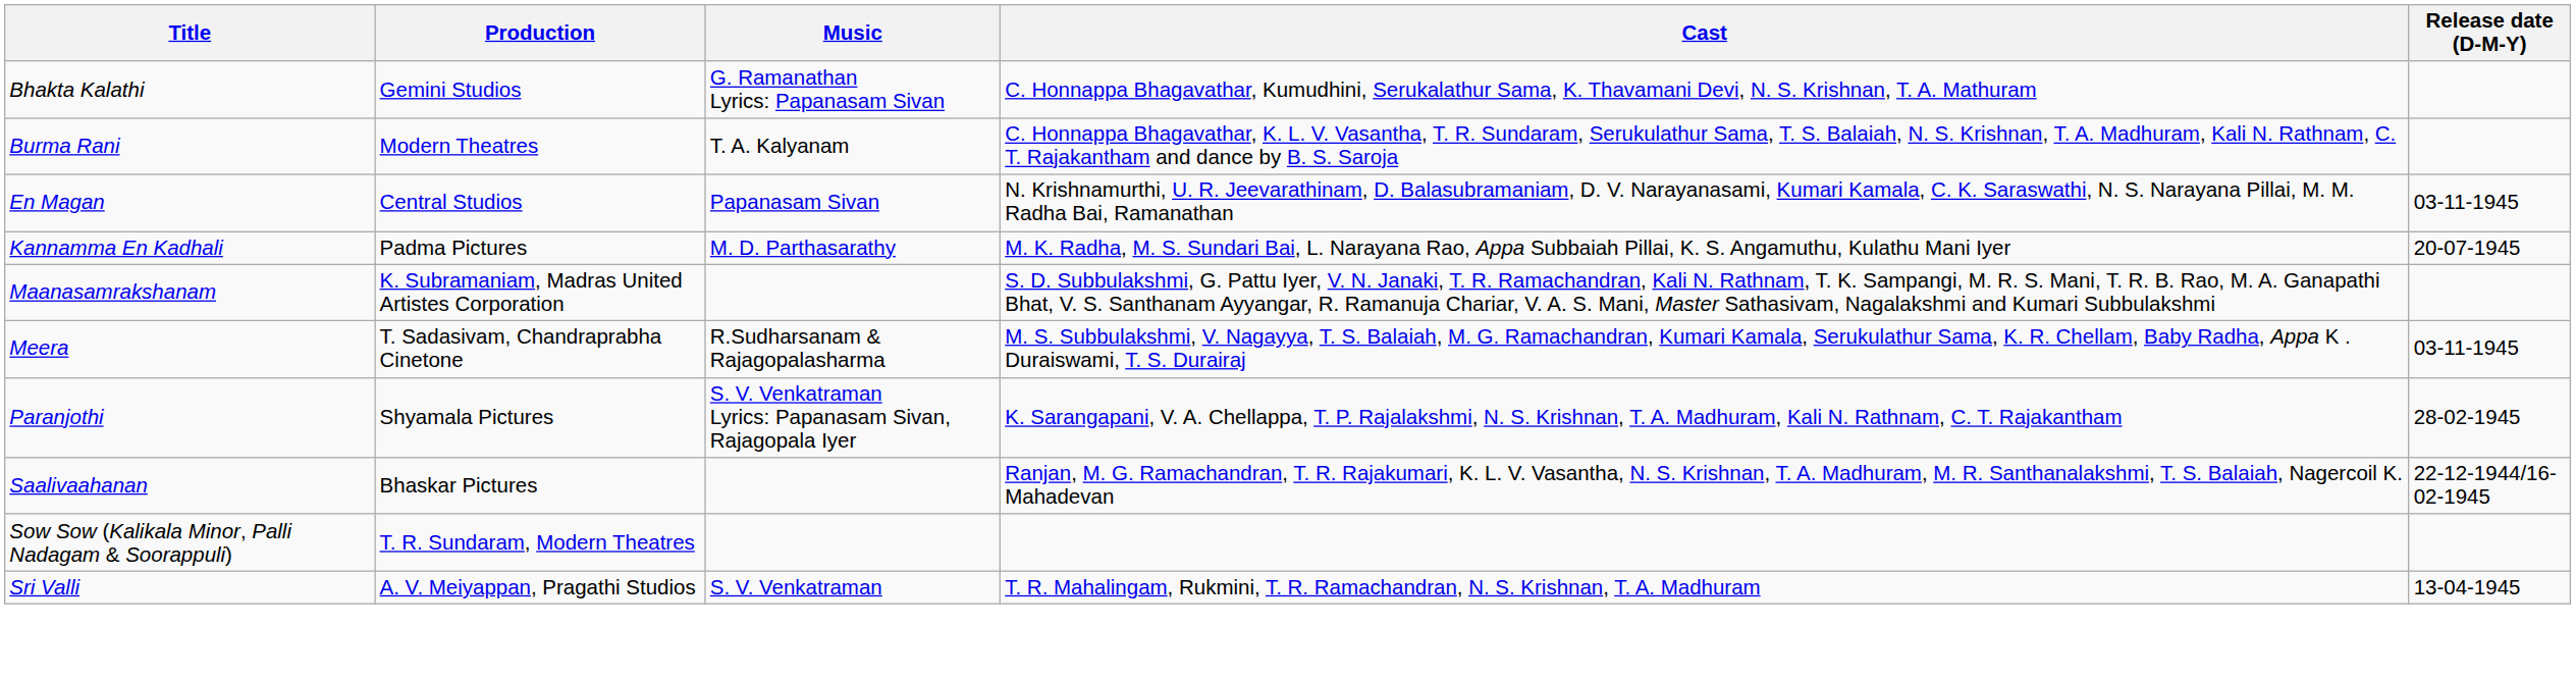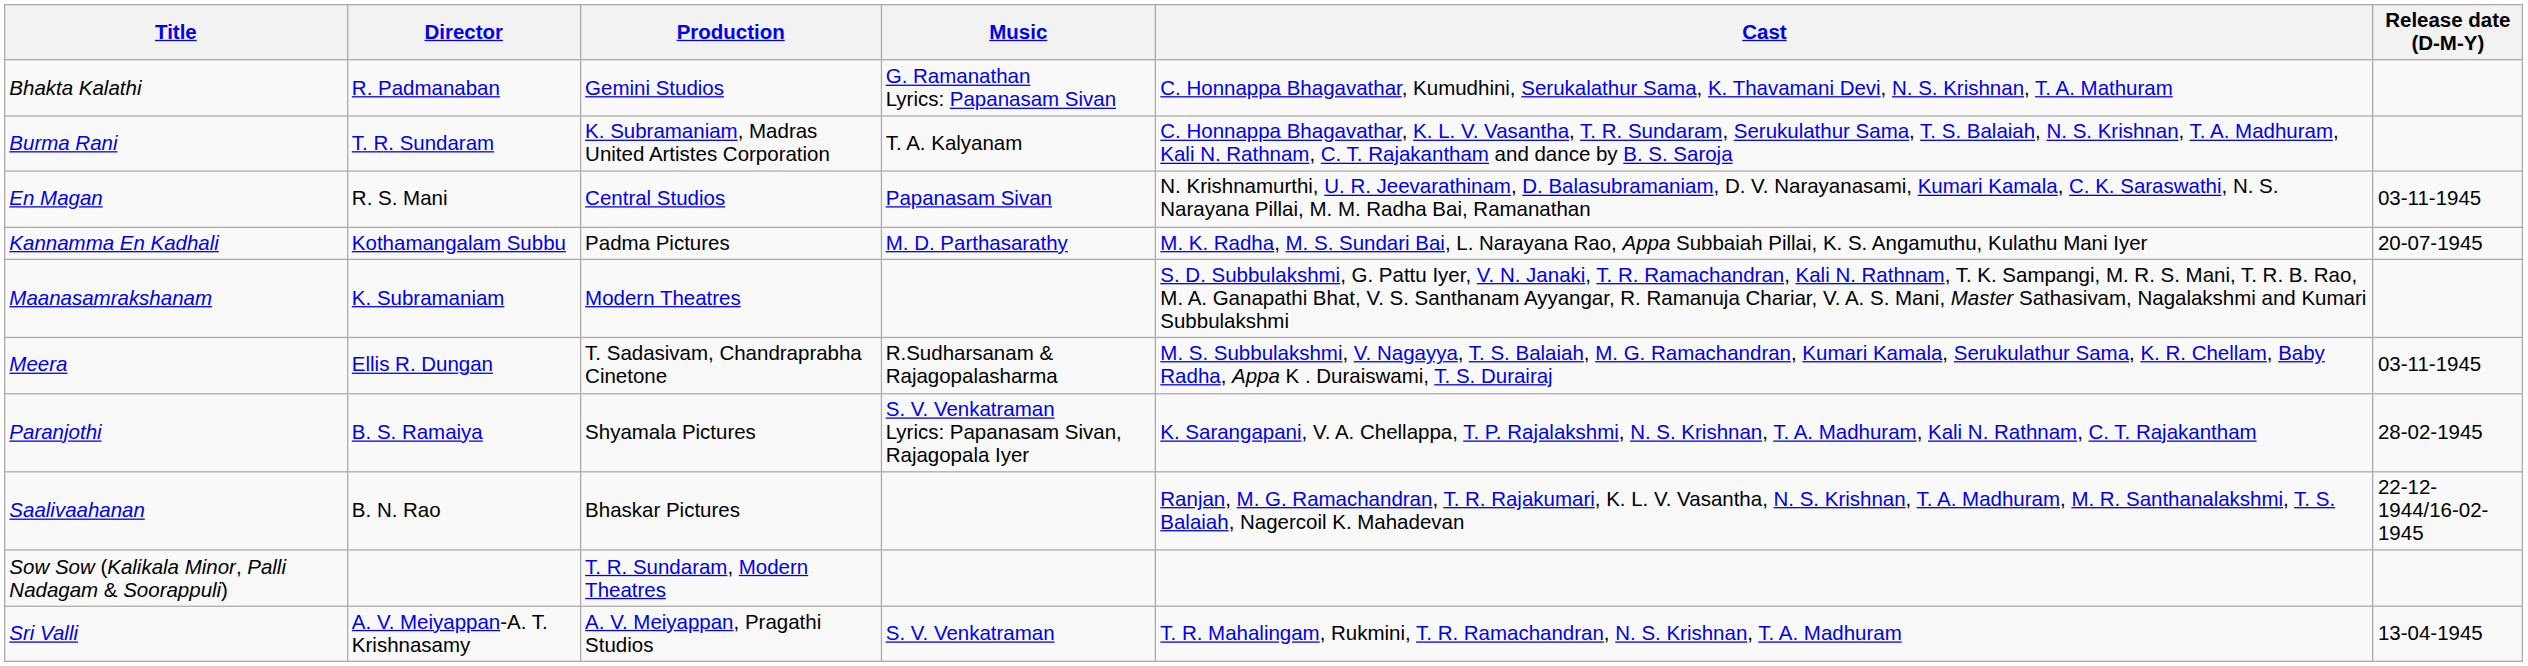 <table class="wikitable">
 <tr>
 <th><a href='#'>Title</a></th>
+<th><a href='#'>Director</a></th>
 <th><a href='#'>Production</a></th>
 <th><a href='#'>Music</a></th>
 <th><a href='#'>Cast</a></th>
 <th>Release date (D-M-Y)</th>
 </tr>
 <tr --->
 <td><em>Bhakta Kalathi</em></td>
+<td><a href='#'>R. Padmanaban</a></td>
 <td><a href='#'>Gemini Studios</a></td>
 <td><a href='#'>G. Ramanathan</a><br>Lyrics: <a href='#'>Papanasam Sivan</a></td>
 <td><a href='#'>C. Honnappa Bhagavathar</a>, Kumudhini, <a href='#'>Serukalathur Sama</a>, <a href='#'>K. Thavamani Devi</a>, <a href='#'>N. S. Krishnan</a>, <a href='#'>T. A. Mathuram</a></td>
 <td></td>
 </tr>
 <tr --->
 <td><em><a href='#'>Burma Rani</a></em></td>
-<td><a href='#'>Modern Theatres</a></td>
+<td><a href='#'>T. R. Sundaram</a></td>
+<td><a href='#'>K. Subramaniam</a>, Madras United Artistes Corporation</td>
 <td>T. A. Kalyanam</td>
 <td><a href='#'>C. Honnappa Bhagavathar</a>, <a href='#'>K. L. V. Vasantha</a>, <a href='#'>T. R. Sundaram</a>, <a href='#'>Serukulathur Sama</a>, <a href='#'>T. S. Balaiah</a>, <a href='#'>N. S. Krishnan</a>, <a href='#'>T. A. Madhuram</a>, <a href='#'>Kali N. Rathnam</a>, <a href='#'>C. T. Rajakantham</a> and dance by <a href='#'>B. S. Saroja</a></td>
 <td></td>
 </tr>
 <tr ---->
 <td><em><a href='#'>En Magan</a></em></td>
+<td>R. S. Mani</td>
 <td><a href='#'>Central Studios</a></td>
 <td><a href='#'>Papanasam Sivan</a></td>
 <td>N. Krishnamurthi, <a href='#'>U. R. Jeevarathinam</a>, <a href='#'>D. Balasubramaniam</a>, D. V. Narayanasami, <a href='#'>Kumari Kamala</a>, <a href='#'>C. K. Saraswathi</a>, N. S. Narayana Pillai, M. M. Radha Bai, Ramanathan</td>
 <td>03-11-1945</td>
 </tr>
 <tr --->
 <td><em><a href='#'>Kannamma En Kadhali</a></em></td>
+<td><a href='#'>Kothamangalam Subbu</a></td>
 <td>Padma Pictures</td>
 <td><a href='#'>M. D. Parthasarathy</a></td>
 <td><a href='#'>M. K. Radha</a>, <a href='#'>M. S. Sundari Bai</a>, L. Narayana Rao, <em>Appa</em> Subbaiah Pillai, K. S. Angamuthu, Kulathu Mani Iyer</td>
 <td>20-07-1945</td>
 </tr>
 <tr --->
 <td><em><a href='#'>Maanasamrakshanam</a></em></td>
-<td><a href='#'>K. Subramaniam</a>, Madras United Artistes Corporation</td>
+<td><a href='#'>K. Subramaniam</a></td>
+<td><a href='#'>Modern Theatres</a></td>
 <td></td>
 <td><a href='#'>S. D. Subbulakshmi</a>, G. Pattu Iyer, <a href='#'>V. N. Janaki</a>, <a href='#'>T. R. Ramachandran</a>, <a href='#'>Kali N. Rathnam</a>, T. K. Sampangi, M. R. S. Mani, T. R. B. Rao, M. A. Ganapathi Bhat, V. S. Santhanam Ayyangar, R. Ramanuja Chariar, V. A. S. Mani, <em>Master</em> Sathasivam, Nagalakshmi and Kumari Subbulakshmi</td>
 <td></td>
 </tr>
 <tr --->
 <td><em><a href='#'>Meera</a></em></td>
+<td><a href='#'>Ellis R. Dungan</a></td>
 <td>T. Sadasivam, Chandraprabha Cinetone</td>
 <td>R.Sudharsanam & Rajagopalasharma</td>
 <td><a href='#'>M. S. Subbulakshmi</a>, <a href='#'>V. Nagayya</a>, <a href='#'>T. S. Balaiah</a>, <a href='#'>M. G. Ramachandran</a>, <a href='#'>Kumari Kamala</a>, <a href='#'>Serukulathur Sama</a>, <a href='#'>K. R. Chellam</a>, <a href='#'>Baby Radha</a>, <em>Appa</em> K . Duraiswami, <a href='#'>T. S. Durairaj</a></td>
 <td>03-11-1945</td>
 </tr>
 <tr --->
 <td><em><a href='#'>Paranjothi</a></em></td>
+<td><a href='#'>B. S. Ramaiya</a></td>
 <td>Shyamala Pictures</td>
 <td><a href='#'>S. V. Venkatraman</a><br>Lyrics: Papanasam Sivan, Rajagopala Iyer</td>
 <td><a href='#'>K. Sarangapani</a>, V. A. Chellappa, <a href='#'>T. P. Rajalakshmi</a>, <a href='#'>N. S. Krishnan</a>, <a href='#'>T. A. Madhuram</a>, <a href='#'>Kali N. Rathnam</a>, <a href='#'>C. T. Rajakantham</a></td>
 <td>28-02-1945</td>
 </tr>
 <tr --->
 <td><em><a href='#'>Saalivaahanan</a></em></td>
+<td>B. N. Rao</td>
 <td>Bhaskar Pictures</td>
 <td></td>
 <td><a href='#'>Ranjan</a>, <a href='#'>M. G. Ramachandran</a>, <a href='#'>T. R. Rajakumari</a>, K. L. V. Vasantha, <a href='#'>N. S. Krishnan</a>, <a href='#'>T. A. Madhuram</a>, <a href='#'>M. R. Santhanalakshmi</a>, <a href='#'>T. S. Balaiah</a>, Nagercoil K. Mahadevan</td>
 <td>22-12-1944/16-02-1945</td>
 </tr>
 <tr --->
 <td><em>Sow Sow</em> (<em>Kalikala Minor</em>, <em>Palli Nadagam</em> & <em>Soorappuli</em>)</td>
+<td></td>
 <td><a href='#'>T. R. Sundaram</a>, <a href='#'>Modern Theatres</a></td>
 <td></td>
 <td></td>
 <td></td>
 </tr>
 <tr --->
 <td><em><a href='#'>Sri Valli</a></em></td>
+<td><a href='#'>A. V. Meiyappan</a>-A. T. Krishnasamy</td>
 <td><a href='#'>A. V. Meiyappan</a>, Pragathi Studios</td>
 <td><a href='#'>S. V. Venkatraman</a></td>
 <td><a href='#'>T. R. Mahalingam</a>, Rukmini, <a href='#'>T. R. Ramachandran</a>, <a href='#'>N. S. Krishnan</a>, <a href='#'>T. A. Madhuram</a></td>
 <td>13-04-1945</td>
 </tr>
 </table>
